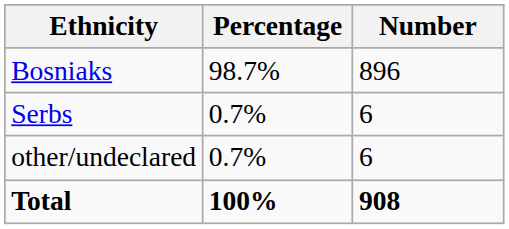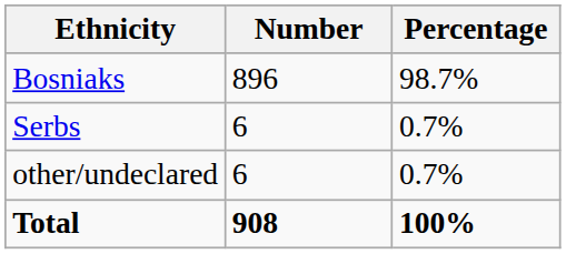 <table class="wikitable">
 <tr>
 <th width="100px">Ethnicity</th>
+<th width="80px">Number</th>
 <th width="80px">Percentage</th>
-<th width="80px">Number</th>
 </tr>
 <tr>
 <td><a href='#'>Bosniaks</a></td>
+<td>896</td>
 <td>98.7%</td>
-<td>896</td>
 </tr>
 <tr>
 <td><a href='#'>Serbs</a></td>
+<td>6</td>
 <td>0.7%</td>
-<td>6</td>
 </tr>
 <tr>
 <td>other/undeclared</td>
+<td>6</td>
 <td>0.7%</td>
-<td>6</td>
 </tr>
 <tr>
 <td><strong>Total</strong></td>
+<td><strong>908</strong></td>
 <td><strong>100%</strong></td>
-<td><strong>908</strong></td>
 </tr>
 </table>
